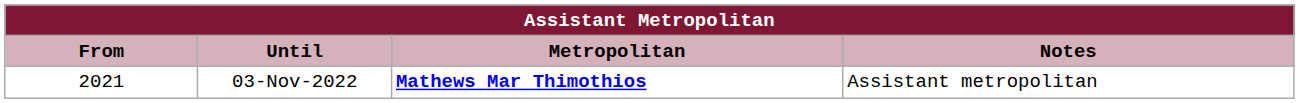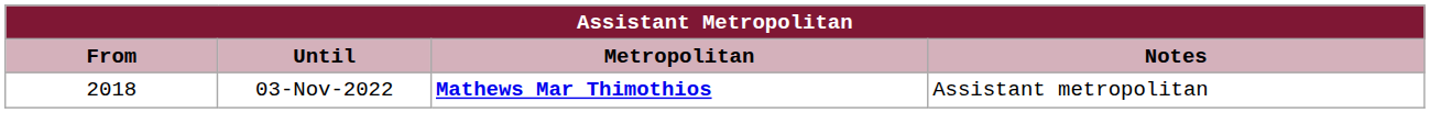 <table class="wikitable" style="width: 100%;">
 <tr>
 <th colspan="4" style="background-color: #7F1734; color: white;">Assistant Metropolitan</th>
 </tr>
 <tr>
 <th style="background-color: #D4B1BB; width: 15%;">From</th>
 <th style="background-color: #D4B1BB; width: 15%;">Until</th>
 <th style="background-color: #D4B1BB; width: 35%;">Metropolitan</th>
 <th style="background-color: #D4B1BB; width: 35%;">Notes</th>
 </tr>
 <tr valign="top" style="background-color: white;">
-<td style="text-align: center;">2021</td>
+<td style="text-align: center;">2018</td>
 <td style="text-align: center;">03-Nov-2022</td>
 <td><strong><a href='#'>Mathews Mar Thimothios</a></strong></td>
 <td>Assistant metropolitan</td>
 </tr>
 </table>
